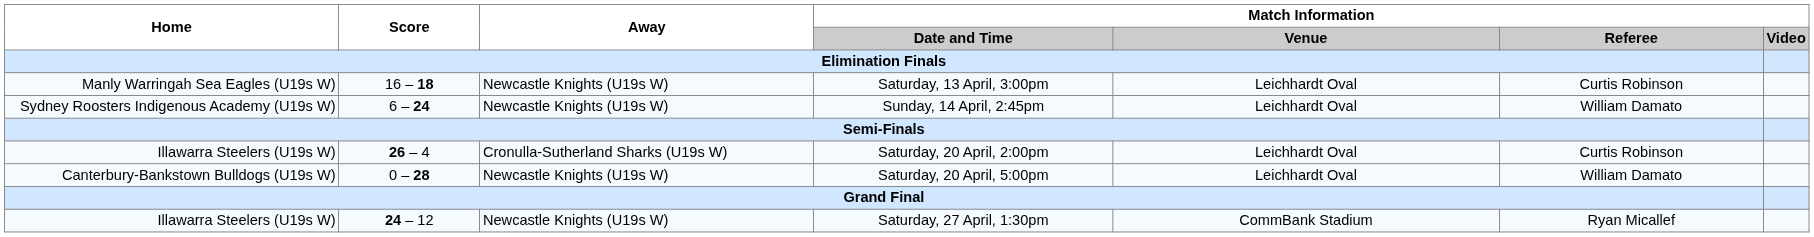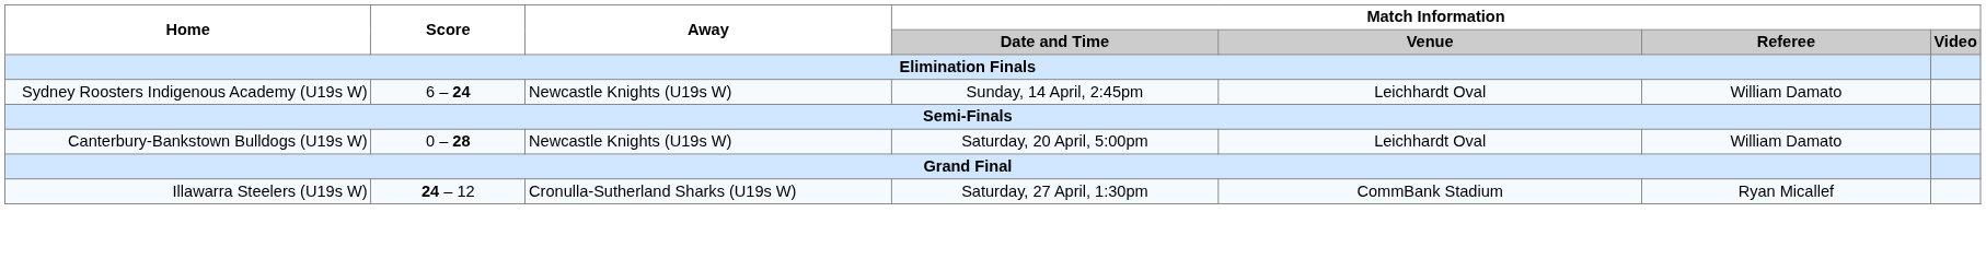 <table width="100%" cellspacing="0" cellpadding="3" border="1" style="border-collapse:collapse;  text-align:center;">
 <tr>
 <th rowspan="2" width="19%">Home</th>
 <th rowspan="2" width="8%">Score</th>
 <th rowspan="2" width="19%">Away</th>
 <th colspan="4">Match Information</th>
 </tr>
 <tr bgcolor="#CCCCCC">
 <th width="17%">Date and Time</th>
 <th width="22%">Venue</th>
 <th width="50%">Referee</th>
 <th>Video</th>
 </tr>
 <tr style="background:#d0e7ff;">
 <td colspan="6"><strong>Elimination Finals</strong></td>
 <td></td>
 </tr>
 <tr style="text-align:center; background:#f5faff;">
-<td align="right">Manly Warringah Sea Eagles (U19s W) </td>
-<td>16 – <strong>18</strong></td>
-<td align="left"> Newcastle Knights (U19s W)</td>
-<td>Saturday, 13 April, 3:00pm</td>
-<td>Leichhardt Oval</td>
-<td>Curtis Robinson</td>
-<td></td>
-</tr>
-<tr style="text-align:center; background:#f5faff;">
 <td align="right">Sydney Roosters Indigenous Academy (U19s W) </td>
 <td>6 – <strong>24</strong></td>
 <td align="left"> Newcastle Knights (U19s W)</td>
 <td>Sunday, 14 April, 2:45pm</td>
 <td>Leichhardt Oval</td>
 <td>William Damato</td>
 <td></td>
 </tr>
 <tr style="background:#d0e7ff;">
 <td colspan="6"><strong>Semi-Finals</strong></td>
-<td></td>
-</tr>
-<tr style="text-align:center; background:#f5faff;">
-<td align="right">Illawarra Steelers (U19s W) </td>
-<td><strong>26</strong> – 4</td>
-<td align="left"> Cronulla-Sutherland Sharks (U19s W)</td>
-<td>Saturday, 20 April, 2:00pm</td>
-<td>Leichhardt Oval</td>
-<td>Curtis Robinson</td>
 <td></td>
 </tr>
 <tr style="text-align:center; background:#f5faff;">
 <td align="right">Canterbury-Bankstown Bulldogs (U19s W) </td>
 <td>0 – <strong>28</strong></td>
 <td align="left"> Newcastle Knights (U19s W)</td>
 <td>Saturday, 20 April, 5:00pm</td>
 <td>Leichhardt Oval</td>
 <td>William Damato</td>
 <td></td>
 </tr>
 <tr style="background:#d0e7ff;">
 <td colspan="6"><strong>Grand Final</strong></td>
 <td></td>
 </tr>
 <tr style="text-align:center; background:#f5faff;">
 <td align="right">Illawarra Steelers (U19s W) </td>
 <td><strong>24</strong> – 12</td>
-<td align="left"> Newcastle Knights (U19s W)</td>
+<td align="left"> Cronulla-Sutherland Sharks (U19s W)</td>
 <td>Saturday, 27 April, 1:30pm</td>
 <td>CommBank Stadium</td>
 <td>Ryan Micallef</td>
 <td></td>
 </tr>
 </table>
